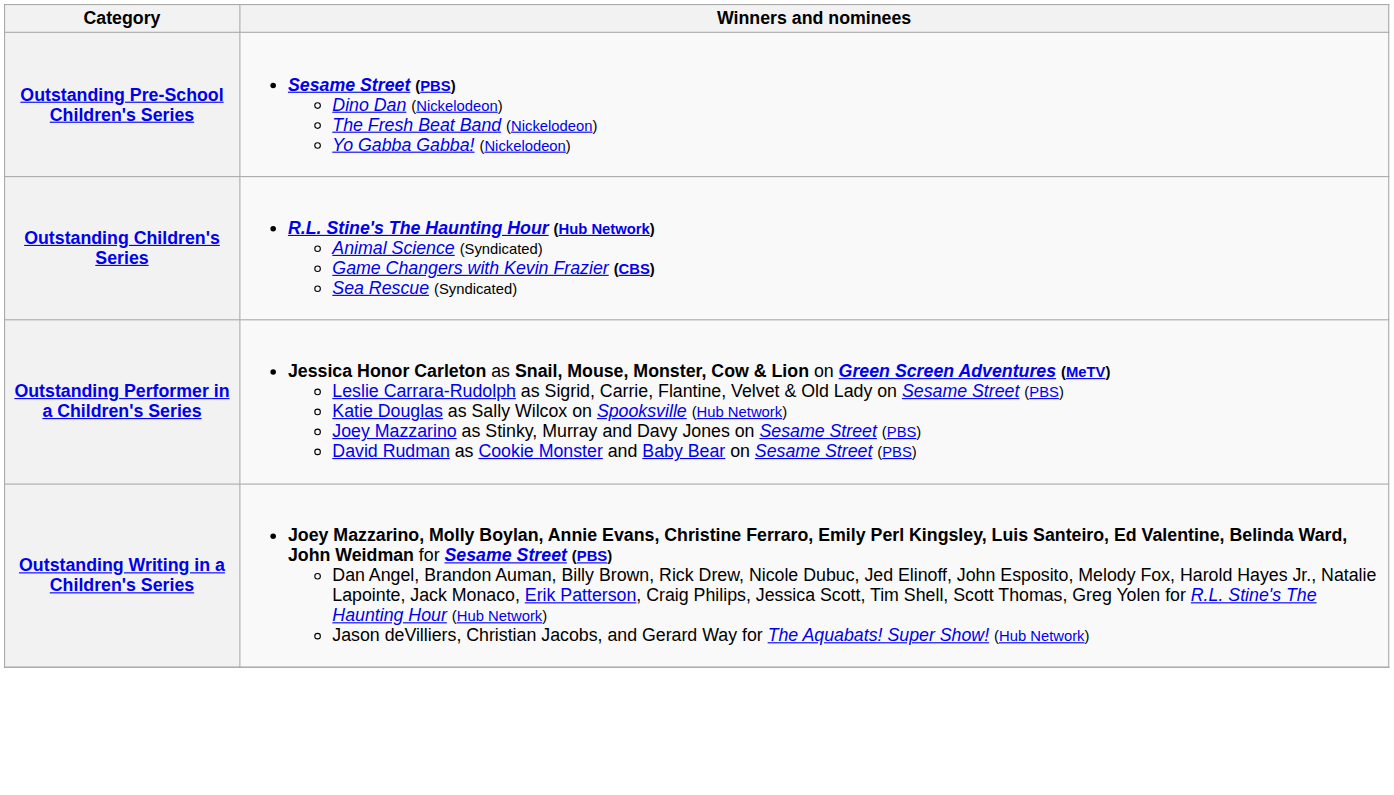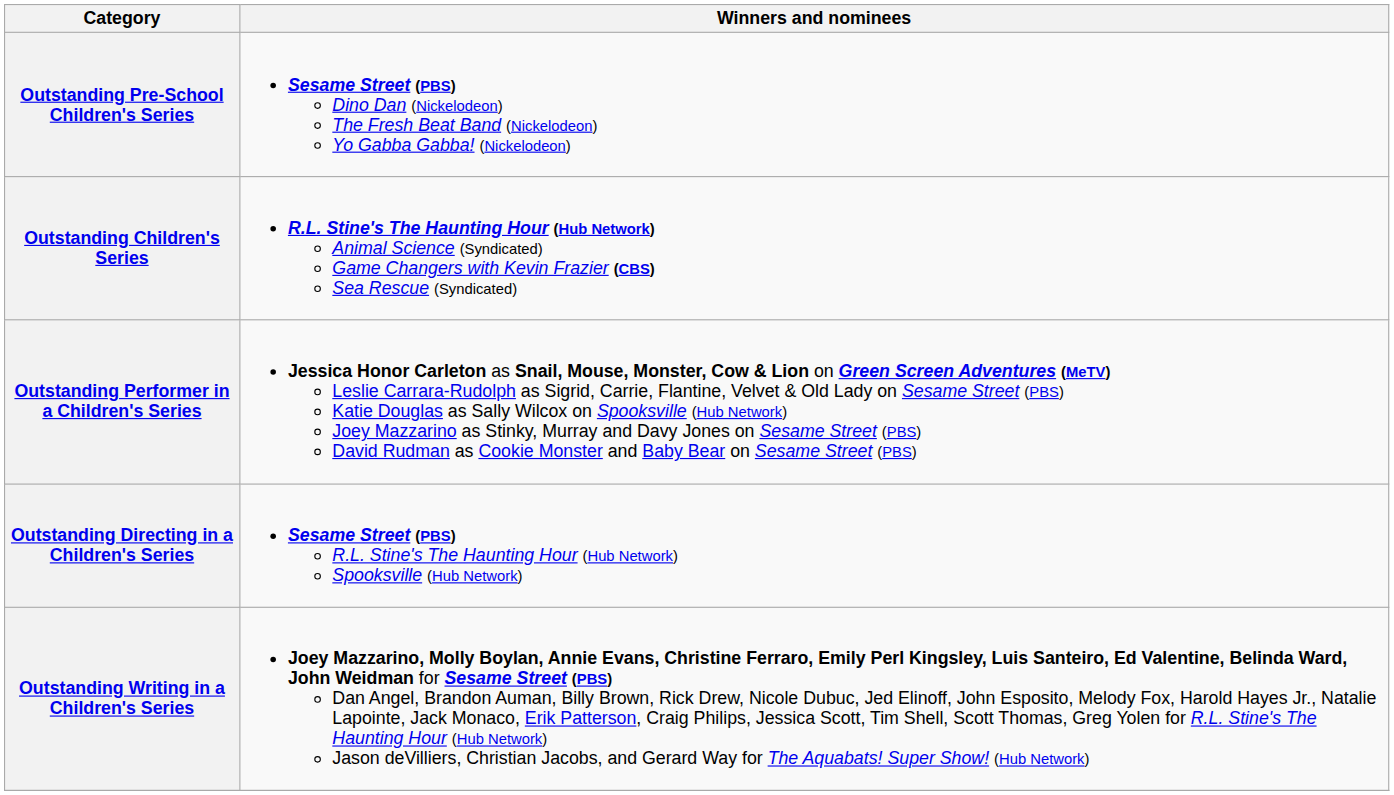 <table class="wikitable sortable">
 <tr>
 <th scope="col">Category</th>
 <th scope="col">Winners and nominees</th>
 </tr>
 <tr>
 <th scope="row"><a href='#'>Outstanding Pre-School Children's Series</a></th>
 <td><br><ul><li><strong><em><a href='#'>Sesame Street</a></em></strong> <small><strong>(<a href='#'>PBS</a>)</strong></small><ul><li><em><a href='#'>Dino Dan</a></em> <small>(<a href='#'>Nickelodeon</a>)</small></li><li><em><a href='#'>The Fresh Beat Band</a></em> <small>(<a href='#'>Nickelodeon</a>)</small></li><li><em><a href='#'>Yo Gabba Gabba!</a></em> <small>(<a href='#'>Nickelodeon</a>)</small></li></ul></li></ul></td>
 </tr>
 <tr>
 <th scope="row"><a href='#'>Outstanding Children's Series</a></th>
 <td><br><ul><li><strong><em><a href='#'>R.L. Stine's The Haunting Hour</a></em></strong> <small><strong>(<a href='#'>Hub Network</a>)</strong></small><ul><li><em><a href='#'>Animal Science</a></em> <small>(Syndicated)</small></li><li><em><a href='#'>Game Changers with Kevin Frazier</a></em> <small><strong>(<a href='#'>CBS</a>)</strong></small></li><li><em><a href='#'>Sea Rescue</a></em> <small>(Syndicated)</small></li></ul></li></ul></td>
 </tr>
 <tr>
 <th scope="row"><a href='#'>Outstanding Performer in a Children's Series</a></th>
 <td><br><ul><li><strong>Jessica Honor Carleton</strong> as <strong>Snail, Mouse, Monster, Cow & Lion</strong> on <strong><em><a href='#'>Green Screen Adventures</a></em></strong> <small><strong>(<a href='#'>MeTV</a>)</strong></small><ul><li><a href='#'>Leslie Carrara-Rudolph</a> as Sigrid, Carrie, Flantine, Velvet & Old Lady on <em><a href='#'>Sesame Street</a></em> <small>(<a href='#'>PBS</a>)</small></li><li><a href='#'>Katie Douglas</a> as Sally Wilcox on <em><a href='#'>Spooksville</a></em> <small>(<a href='#'>Hub Network</a>)</small></li><li><a href='#'>Joey Mazzarino</a> as Stinky, Murray and Davy Jones on <em><a href='#'>Sesame Street</a></em> <small>(<a href='#'>PBS</a>)</small></li><li><a href='#'>David Rudman</a> as <a href='#'>Cookie Monster</a> and <a href='#'>Baby Bear</a> on <em><a href='#'>Sesame Street</a></em> <small>(<a href='#'>PBS</a>)</small></li></ul></li></ul></td>
 </tr>
 <tr>
+<th scope="row"><a href='#'>Outstanding Directing in a Children's Series</a></th>
+<td><br><ul><li><strong><em><a href='#'>Sesame Street</a></em></strong> <small><strong>(<a href='#'>PBS</a>)</strong></small><ul><li><em><a href='#'>R.L. Stine's The Haunting Hour</a></em> <small>(<a href='#'>Hub Network</a>)</small></li><li><em><a href='#'>Spooksville</a></em> <small>(<a href='#'>Hub Network</a>)</small></li></ul></li></ul></td>
+</tr>
+<tr>
 <th scope="row"><a href='#'>Outstanding Writing in a Children's Series</a></th>
 <td><br><ul><li><strong>Joey Mazzarino, Molly Boylan, Annie Evans, Christine Ferraro, Emily Perl Kingsley, Luis Santeiro, Ed Valentine, Belinda Ward, John Weidman</strong> for <strong><em><a href='#'>Sesame Street</a></em></strong> <small><strong>(<a href='#'>PBS</a>)</strong></small><ul><li>Dan Angel, Brandon Auman, Billy Brown, Rick Drew, Nicole Dubuc, Jed Elinoff, John Esposito, Melody Fox, Harold Hayes Jr., Natalie Lapointe, Jack Monaco, <a href='#'>Erik Patterson</a>, Craig Philips, Jessica Scott, Tim Shell, Scott Thomas, Greg Yolen for <em><a href='#'>R.L. Stine's The Haunting Hour</a></em> <small>(<a href='#'>Hub Network</a>)</small></li><li>Jason deVilliers, Christian Jacobs, and Gerard Way for <em><a href='#'>The Aquabats! Super Show!</a></em> <small>(<a href='#'>Hub Network</a>)</small></li></ul></li></ul></td>
 </tr>
 <tr>
 </tr>
 </table>
